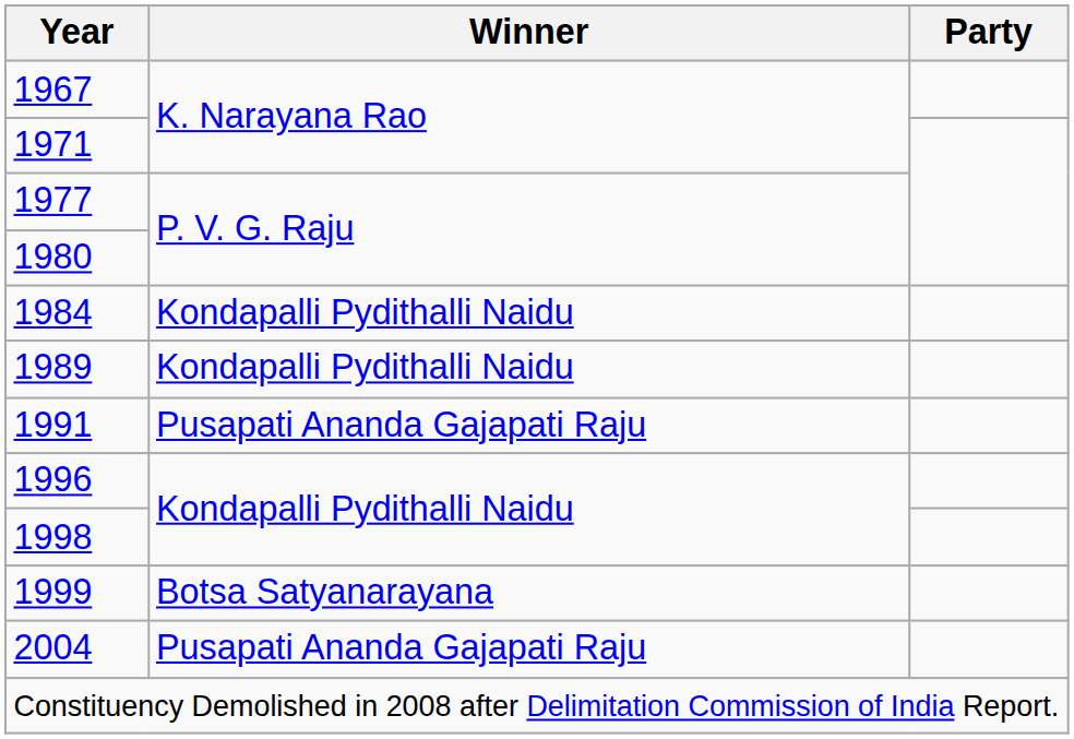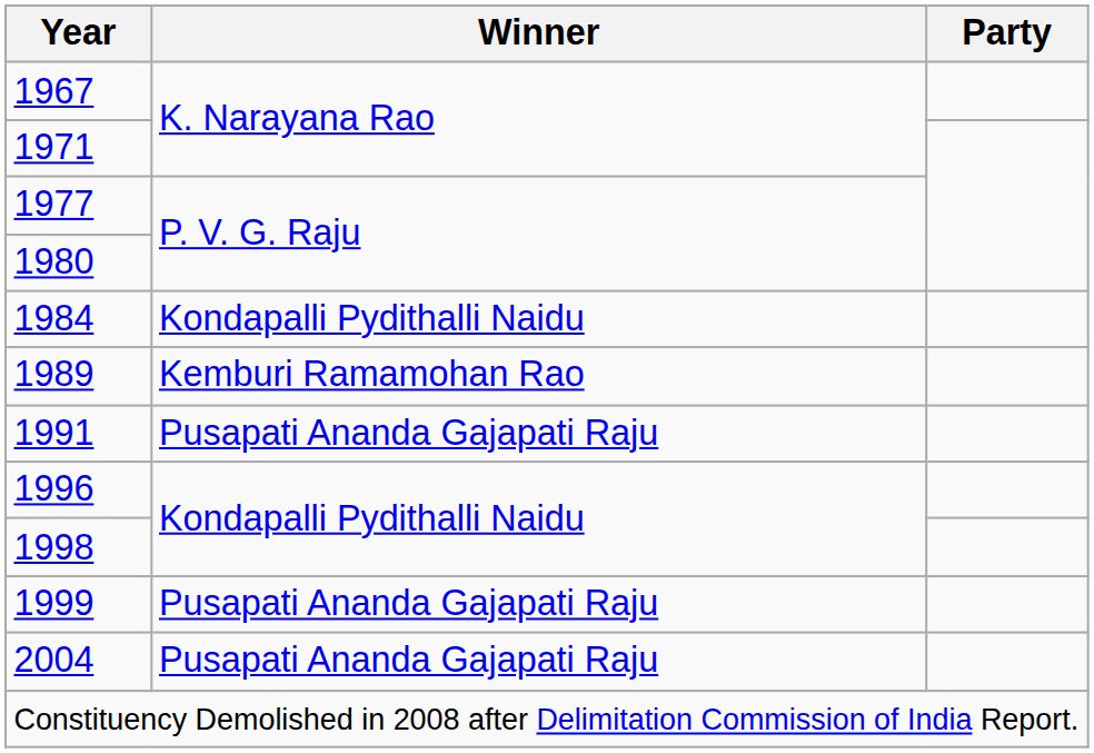 <table class="wikitable sortable">
 <tr>
 <th>Year</th>
 <th>Winner</th>
 <th colspan="2">Party</th>
 </tr>
 <tr>
 <td><a href='#'>1967</a></td>
 <td rowspan=2><a href='#'>K. Narayana Rao</a></td>
 <td></td>
 </tr>
 <tr>
 <td><a href='#'>1971</a></td>
 </tr>
 <tr>
 <td><a href='#'>1977</a></td>
 <td rowspan=2><a href='#'>P. V. G. Raju</a></td>
 </tr>
 <tr>
 <td><a href='#'>1980</a></td>
 </tr>
 <tr>
 <td><a href='#'>1984</a></td>
 <td><a href='#'>Kondapalli Pydithalli Naidu</a></td>
 <td></td>
 </tr>
 <tr>
 <td><a href='#'>1989</a></td>
-<td><a href='#'>Kondapalli Pydithalli Naidu</a></td>
+<td><a href='#'>Kemburi Ramamohan Rao</a></td>
 </tr>
 <tr>
 <td><a href='#'>1991</a></td>
 <td><a href='#'>Pusapati Ananda Gajapati Raju</a></td>
 <td></td>
 </tr>
 <tr>
 <td><a href='#'>1996</a></td>
 <td rowspan=2><a href='#'>Kondapalli Pydithalli Naidu</a></td>
 <td></td>
 </tr>
 <tr>
 <td><a href='#'>1998</a></td>
 </tr>
 <tr>
 <td><a href='#'>1999</a></td>
-<td><a href='#'>Botsa Satyanarayana</a></td>
+<td><a href='#'>Pusapati Ananda Gajapati Raju</a></td>
 <td></td>
 </tr>
 <tr>
 <td><a href='#'>2004</a></td>
 <td><a href='#'>Pusapati Ananda Gajapati Raju</a></td>
 <td></td>
 </tr>
 <tr>
 <td colspan="4" align=center><small>Constituency Demolished in 2008 after <a href='#'>Delimitation Commission of India</a> Report.</small></td>
 </tr>
 </table>
